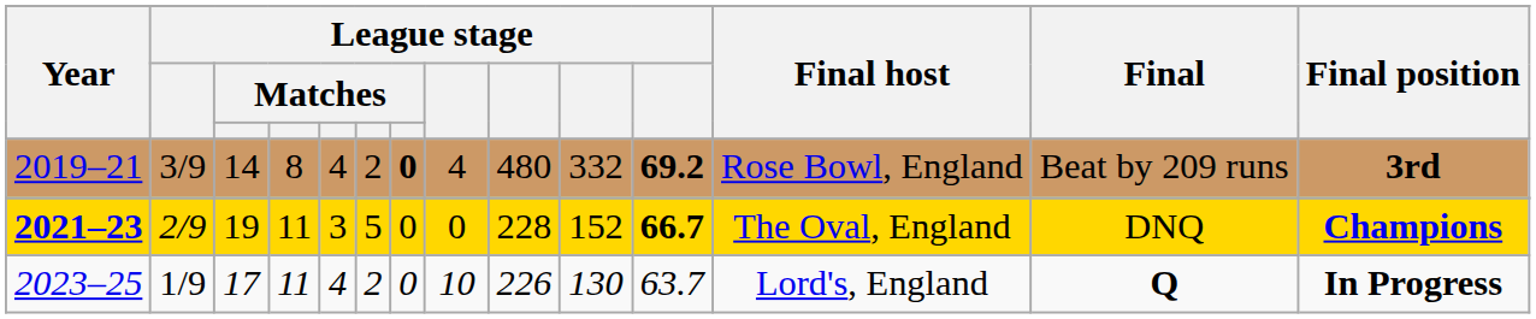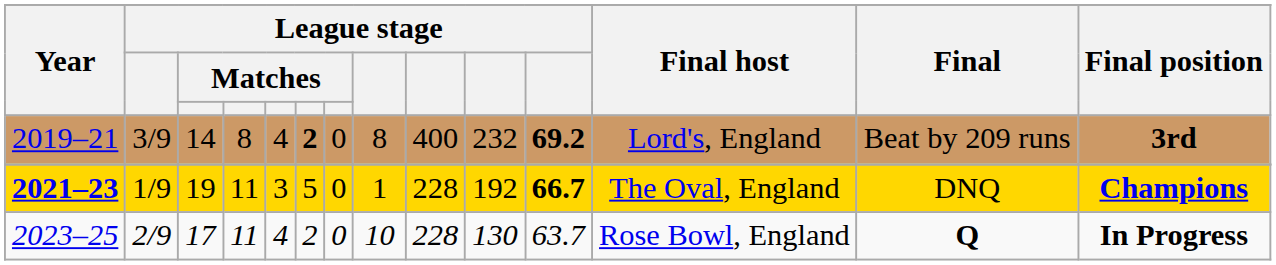 <table class="wikitable" style="text-align: center">
 <tr>
 </tr>
 <tr>
 <th rowspan="3">Year</th>
 <th colspan="10">League stage</th>
 <th rowspan="3">Final host</th>
 <th rowspan="3">Final</th>
 <th rowspan="3">Final position</th>
 </tr>
 <tr>
 <th rowspan="2"></th>
 <th colspan="5">Matches</th>
 <th width="20" rowspan="2"></th>
 <th rowspan="2"></th>
 <th rowspan="2"></th>
 <th rowspan="2"></th>
 </tr>
 <tr>
 <th></th>
 <th></th>
 <th></th>
 <th></th>
 <th></th>
 </tr>
 <tr style="background:#c96";>
 <td><a href='#'>2019–21</a></td>
 <td>3/9</td>
 <td>14</td>
 <td>8</td>
 <td>4</td>
-<td>2</td>
-<td><strong>0</strong></td>
-<td>4</td>
-<td>480</td>
-<td>332</td>
+<td><strong>2</strong></td>
+<td>0</td>
+<td>8</td>
+<td>400</td>
+<td>232</td>
 <td><strong>69.2</strong></td>
-<td><a href='#'>Rose Bowl</a>, England</td>
+<td><a href='#'>Lord's</a>, England</td>
 <td>Beat  by 209 runs</td>
 <td><strong>3rd</strong></td>
 </tr>
 <tr>
 </tr>
 <tr bgcolor=gold>
 <td><strong><a href='#'>2021–23</a></strong></td>
-<td><em>2/9</em></td>
+<td>1/9</td>
 <td>19</td>
 <td>11</td>
 <td>3</td>
 <td>5</td>
 <td>0</td>
-<td>0</td>
+<td>1</td>
 <td>228</td>
-<td>152</td>
+<td>192</td>
 <td><strong>66.7</strong></td>
 <td><a href='#'>The Oval</a>, England</td>
 <td>DNQ</td>
 <td><strong><a href='#'>Champions</a></strong></td>
 </tr>
 <tr bgcolor=>
 <td><em><a href='#'>2023–25</a></em></td>
-<td>1/9</td>
+<td><em>2/9</em></td>
 <td><em>17</em></td>
 <td><em>11</em></td>
 <td><em>4</em></td>
 <td><em>2</em></td>
 <td><em>0</em></td>
 <td><em>10</em></td>
-<td><em>226</em></td>
+<td><em>228</em></td>
 <td><em>130</em></td>
 <td><em>63.7</em></td>
-<td><a href='#'>Lord's</a>, England</td>
+<td><a href='#'>Rose Bowl</a>, England</td>
 <td><strong>Q</strong></td>
 <td><strong>In Progress</strong></td>
 </tr>
 </table>
